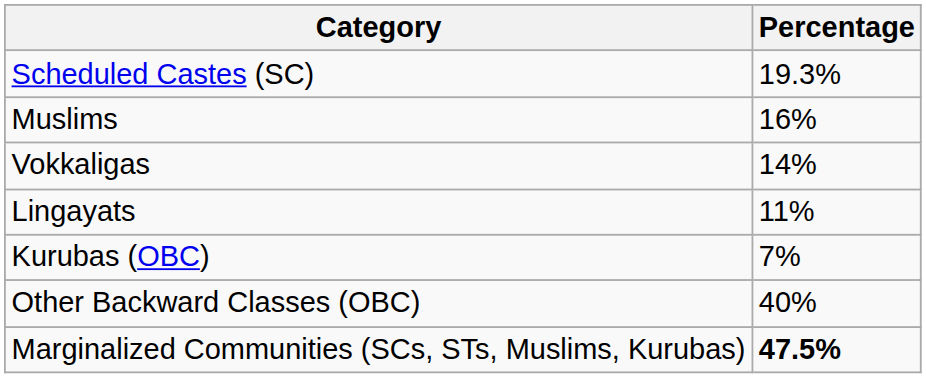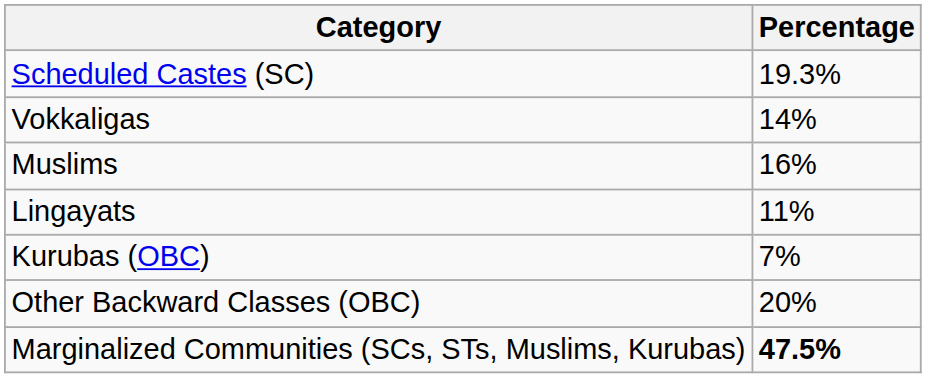 <table class="wikitable">
 <tr>
 <th>Category</th>
 <th>Percentage</th>
 </tr>
 <tr>
 <td><a href='#'>Scheduled Castes</a> (SC)</td>
 <td>19.3%</td>
 </tr>
 <tr>
+<td>Vokkaligas</td>
+<td>14%</td>
+</tr>
+<tr>
 <td>Muslims</td>
 <td>16%</td>
-</tr>
-<tr>
-<td>Vokkaligas</td>
-<td>14%</td>
 </tr>
 <tr>
 <td>Lingayats</td>
 <td>11%</td>
 </tr>
 <tr>
 <td>Kurubas (<a href='#'>OBC</a>)</td>
 <td>7%</td>
 </tr>
 <tr>
 <td>Other Backward Classes (OBC)</td>
-<td>40%</td>
+<td>20%</td>
 </tr>
 <tr>
 <td>Marginalized Communities (SCs, STs, Muslims, Kurubas)</td>
 <td><strong>47.5%</strong></td>
 </tr>
 </table>
